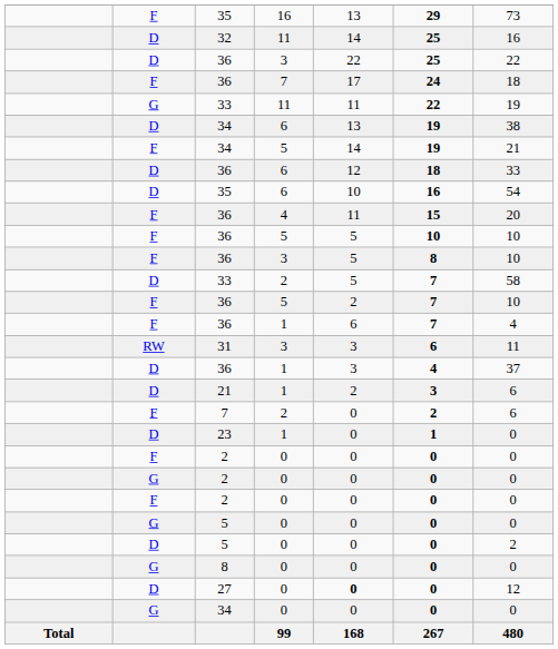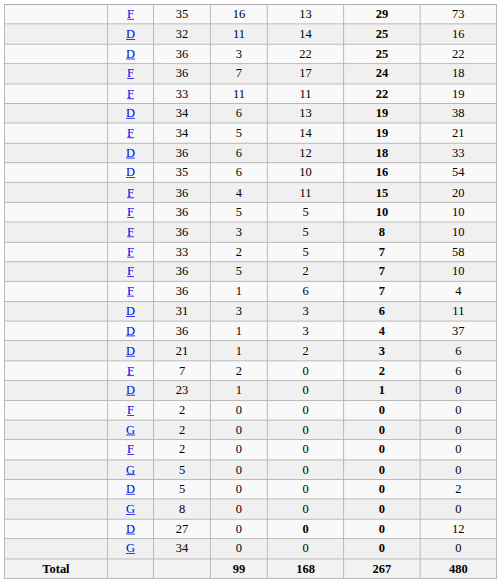 <table class="wikitable sortable" width ="50%">
 <tr align="center">
 </tr>
 <tr align="center" bgcolor="">
 <td></td>
 <td><a href='#'>F</a></td>
 <td>35</td>
 <td>16</td>
 <td>13</td>
 <td><strong>29</strong></td>
 <td>73</td>
 </tr>
 <tr align="center" bgcolor="f0f0f0">
 <td></td>
 <td><a href='#'>D</a></td>
 <td>32</td>
 <td>11</td>
 <td>14</td>
 <td><strong>25</strong></td>
 <td>16</td>
 </tr>
 <tr align="center" bgcolor="">
 <td></td>
 <td><a href='#'>D</a></td>
 <td>36</td>
 <td>3</td>
 <td>22</td>
 <td><strong>25</strong></td>
 <td>22</td>
 </tr>
 <tr align="center" bgcolor="f0f0f0">
 <td></td>
 <td><a href='#'>F</a></td>
 <td>36</td>
 <td>7</td>
 <td>17</td>
 <td><strong>24</strong></td>
 <td>18</td>
 </tr>
 <tr align="center" bgcolor="">
 <td></td>
-<td><a href='#'>G</a></td>
+<td><a href='#'>F</a></td>
 <td>33</td>
 <td>11</td>
 <td>11</td>
 <td><strong>22</strong></td>
 <td>19</td>
 </tr>
 <tr align="center" bgcolor="f0f0f0">
 <td></td>
 <td><a href='#'>D</a></td>
 <td>34</td>
 <td>6</td>
 <td>13</td>
 <td><strong>19</strong></td>
 <td>38</td>
 </tr>
 <tr align="center" bgcolor="">
 <td></td>
 <td><a href='#'>F</a></td>
 <td>34</td>
 <td>5</td>
 <td>14</td>
 <td><strong>19</strong></td>
 <td>21</td>
 </tr>
 <tr align="center" bgcolor="f0f0f0">
 <td></td>
 <td><a href='#'>D</a></td>
 <td>36</td>
 <td>6</td>
 <td>12</td>
 <td><strong>18</strong></td>
 <td>33</td>
 </tr>
 <tr align="center" bgcolor="">
 <td></td>
 <td><a href='#'>D</a></td>
 <td>35</td>
 <td>6</td>
 <td>10</td>
 <td><strong>16</strong></td>
 <td>54</td>
 </tr>
 <tr align="center" bgcolor="f0f0f0">
 <td></td>
 <td><a href='#'>F</a></td>
 <td>36</td>
 <td>4</td>
 <td>11</td>
 <td><strong>15</strong></td>
 <td>20</td>
 </tr>
 <tr align="center" bgcolor="">
 <td></td>
 <td><a href='#'>F</a></td>
 <td>36</td>
 <td>5</td>
 <td>5</td>
 <td><strong>10</strong></td>
 <td>10</td>
 </tr>
 <tr align="center" bgcolor="f0f0f0">
 <td></td>
 <td><a href='#'>F</a></td>
 <td>36</td>
 <td>3</td>
 <td>5</td>
 <td><strong>8</strong></td>
 <td>10</td>
 </tr>
 <tr align="center" bgcolor="">
 <td></td>
-<td><a href='#'>D</a></td>
+<td><a href='#'>F</a></td>
 <td>33</td>
 <td>2</td>
 <td>5</td>
 <td><strong>7</strong></td>
 <td>58</td>
 </tr>
 <tr align="center" bgcolor="f0f0f0">
 <td></td>
 <td><a href='#'>F</a></td>
 <td>36</td>
 <td>5</td>
 <td>2</td>
 <td><strong>7</strong></td>
 <td>10</td>
 </tr>
 <tr align="center" bgcolor="">
 <td></td>
 <td><a href='#'>F</a></td>
 <td>36</td>
 <td>1</td>
 <td>6</td>
 <td><strong>7</strong></td>
 <td>4</td>
 </tr>
 <tr align="center" bgcolor="f0f0f0">
 <td></td>
-<td><a href='#'>RW</a></td>
+<td><a href='#'>D</a></td>
 <td>31</td>
 <td>3</td>
 <td>3</td>
 <td><strong>6</strong></td>
 <td>11</td>
 </tr>
 <tr align="center" bgcolor="">
 <td></td>
 <td><a href='#'>D</a></td>
 <td>36</td>
 <td>1</td>
 <td>3</td>
 <td><strong>4</strong></td>
 <td>37</td>
 </tr>
 <tr align="center" bgcolor="f0f0f0">
 <td></td>
 <td><a href='#'>D</a></td>
 <td>21</td>
 <td>1</td>
 <td>2</td>
 <td><strong>3</strong></td>
 <td>6</td>
 </tr>
 <tr align="center" bgcolor="">
 <td></td>
 <td><a href='#'>F</a></td>
 <td>7</td>
 <td>2</td>
 <td>0</td>
 <td><strong>2</strong></td>
 <td>6</td>
 </tr>
 <tr align="center" bgcolor="f0f0f0">
 <td></td>
 <td><a href='#'>D</a></td>
 <td>23</td>
 <td>1</td>
 <td>0</td>
 <td><strong>1</strong></td>
 <td>0</td>
 </tr>
 <tr align="center" bgcolor="">
 <td></td>
 <td><a href='#'>F</a></td>
 <td>2</td>
 <td>0</td>
 <td>0</td>
 <td><strong>0</strong></td>
 <td>0</td>
 </tr>
 <tr align="center" bgcolor="f0f0f0">
 <td></td>
 <td><a href='#'>G</a></td>
 <td>2</td>
 <td>0</td>
 <td>0</td>
 <td><strong>0</strong></td>
 <td>0</td>
 </tr>
 <tr align="center" bgcolor="">
 <td></td>
 <td><a href='#'>F</a></td>
 <td>2</td>
 <td>0</td>
 <td>0</td>
 <td><strong>0</strong></td>
 <td>0</td>
 </tr>
 <tr align="center" bgcolor="f0f0f0">
 <td></td>
 <td><a href='#'>G</a></td>
 <td>5</td>
 <td>0</td>
 <td>0</td>
 <td><strong>0</strong></td>
 <td>0</td>
 </tr>
 <tr align="center" bgcolor="">
 <td></td>
 <td><a href='#'>D</a></td>
 <td>5</td>
 <td>0</td>
 <td>0</td>
 <td><strong>0</strong></td>
 <td>2</td>
 </tr>
 <tr align="center" bgcolor="f0f0f0">
 <td></td>
 <td><a href='#'>G</a></td>
 <td>8</td>
 <td>0</td>
 <td>0</td>
 <td><strong>0</strong></td>
 <td>0</td>
 </tr>
 <tr align="center" bgcolor="">
 <td></td>
 <td><a href='#'>D</a></td>
 <td>27</td>
 <td>0</td>
 <td><strong>0</strong></td>
 <td><strong>0</strong></td>
 <td>12</td>
 </tr>
 <tr align="center" bgcolor="f0f0f0">
 <td></td>
 <td><a href='#'>G</a></td>
 <td>34</td>
 <td>0</td>
 <td>0</td>
 <td><strong>0</strong></td>
 <td>0</td>
 </tr>
 <tr>
 <th>Total</th>
 <th></th>
 <th></th>
 <th>99</th>
 <th>168</th>
 <th>267</th>
 <th>480</th>
 </tr>
 </table>
